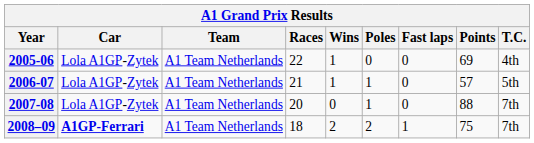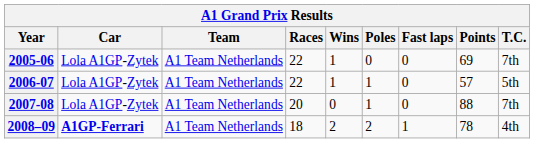 <table class="wikitable" style="font-size:95%">
 <tr>
 <th colspan=9><a href='#'>A1 Grand Prix</a> Results</th>
 </tr>
 <tr>
 <th>Year</th>
 <th>Car</th>
 <th>Team</th>
 <th>Races</th>
 <th>Wins</th>
 <th>Poles</th>
 <th>Fast laps</th>
 <th>Points</th>
 <th>T.C.</th>
 </tr>
 <tr>
 <th><a href='#'>2005-06</a></th>
 <td><a href='#'>Lola A1GP</a>-<a href='#'>Zytek</a></td>
 <td> <a href='#'>A1 Team Netherlands</a></td>
 <td>22</td>
 <td>1</td>
 <td>0</td>
 <td>0</td>
 <td>69</td>
-<td>4th</td>
+<td>7th</td>
 </tr>
 <tr>
 <th><a href='#'>2006-07</a></th>
 <td><a href='#'>Lola A1GP</a>-<a href='#'>Zytek</a></td>
 <td> <a href='#'>A1 Team Netherlands</a></td>
-<td>21</td>
+<td>22</td>
 <td>1</td>
 <td>1</td>
 <td>0</td>
 <td>57</td>
 <td>5th</td>
 </tr>
 <tr>
 <th><a href='#'>2007-08</a></th>
 <td><a href='#'>Lola A1GP</a>-<a href='#'>Zytek</a></td>
 <td> <a href='#'>A1 Team Netherlands</a></td>
 <td>20</td>
 <td>0</td>
 <td>1</td>
 <td>0</td>
 <td>88</td>
 <td>7th</td>
 </tr>
 <tr>
 <th><a href='#'>2008–09</a></th>
 <td><strong><a href='#'>A1GP-Ferrari</a></strong></td>
 <td> <a href='#'>A1 Team Netherlands</a></td>
 <td>18</td>
 <td>2</td>
 <td>2</td>
 <td>1</td>
-<td>75</td>
-<td>7th</td>
+<td>78</td>
+<td>4th</td>
 </tr>
 </table>
